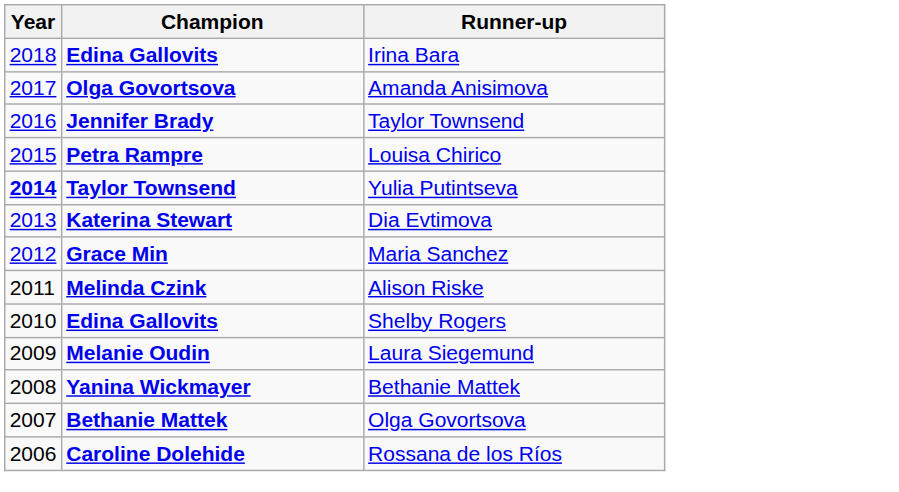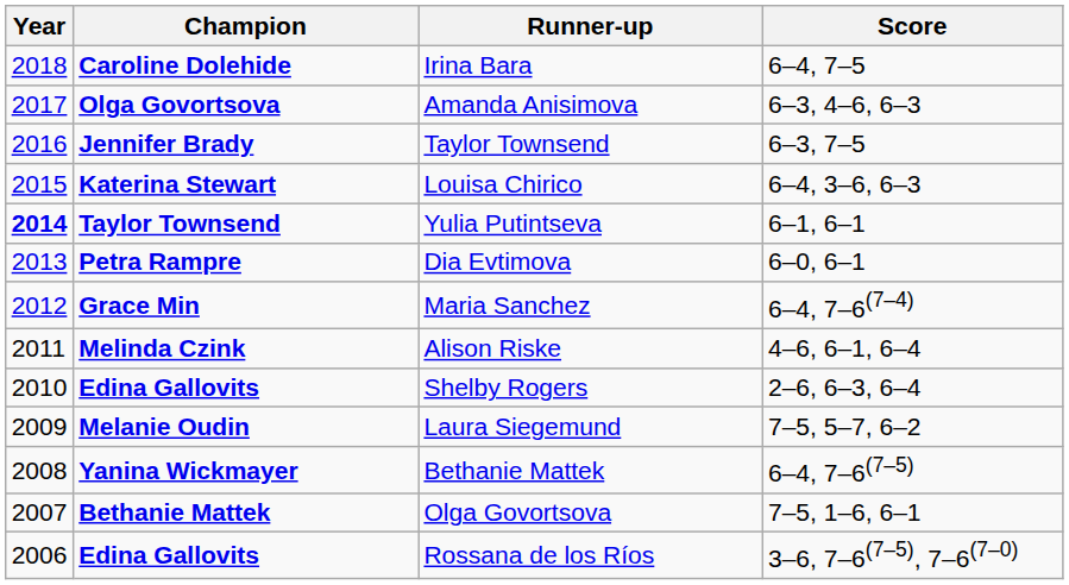 <table class="wikitable" style="font-size:90%">
 <tr>
 <th>Year</th>
 <th width="200">Champion</th>
 <th width="200">Runner-up</th>
+<th width="175">Score</th>
 </tr>
 <tr>
 <td><a href='#'>2018</a></td>
-<td> <strong><a href='#'>Edina Gallovits</a></strong></td>
+<td> <strong><a href='#'>Caroline Dolehide</a></strong></td>
 <td> <a href='#'>Irina Bara</a></td>
+<td>6–4, 7–5</td>
 </tr>
 <tr>
 <td><a href='#'>2017</a></td>
 <td> <strong><a href='#'>Olga Govortsova</a></strong></td>
 <td> <a href='#'>Amanda Anisimova</a></td>
+<td>6–3, 4–6, 6–3</td>
 </tr>
 <tr>
 <td><a href='#'>2016</a></td>
 <td> <strong><a href='#'>Jennifer Brady</a></strong></td>
 <td> <a href='#'>Taylor Townsend</a></td>
+<td>6–3, 7–5</td>
 </tr>
 <tr>
 <td><a href='#'>2015</a></td>
-<td> <strong><a href='#'>Petra Rampre</a></strong></td>
+<td> <strong><a href='#'>Katerina Stewart</a></strong></td>
 <td> <a href='#'>Louisa Chirico</a></td>
+<td>6–4, 3–6, 6–3</td>
 </tr>
 <tr>
 <td><strong><a href='#'>2014</a></strong></td>
 <td> <strong><a href='#'>Taylor Townsend</a></strong></td>
 <td> <a href='#'>Yulia Putintseva</a></td>
+<td>6–1, 6–1</td>
 </tr>
 <tr>
 <td><a href='#'>2013</a></td>
-<td> <strong><a href='#'>Katerina Stewart</a></strong></td>
+<td> <strong><a href='#'>Petra Rampre</a></strong></td>
 <td> <a href='#'>Dia Evtimova</a></td>
+<td>6–0, 6–1</td>
 </tr>
 <tr>
 <td><a href='#'>2012</a></td>
 <td> <strong><a href='#'>Grace Min</a></strong></td>
 <td> <a href='#'>Maria Sanchez</a></td>
+<td>6–4, 7–6<sup>(7–4)</sup></td>
 </tr>
 <tr>
 <td>2011</td>
 <td> <strong><a href='#'>Melinda Czink</a></strong></td>
 <td> <a href='#'>Alison Riske</a></td>
+<td>4–6, 6–1, 6–4</td>
 </tr>
 <tr>
 <td>2010</td>
 <td> <strong><a href='#'>Edina Gallovits</a></strong></td>
 <td> <a href='#'>Shelby Rogers</a></td>
+<td>2–6, 6–3, 6–4</td>
 </tr>
 <tr>
 <td>2009</td>
 <td> <strong><a href='#'>Melanie Oudin</a></strong></td>
 <td> <a href='#'>Laura Siegemund</a></td>
+<td>7–5, 5–7, 6–2</td>
 </tr>
 <tr>
 <td>2008</td>
 <td> <strong><a href='#'>Yanina Wickmayer</a></strong></td>
 <td> <a href='#'>Bethanie Mattek</a></td>
+<td>6–4, 7–6<sup>(7–5)</sup></td>
 </tr>
 <tr>
 <td>2007</td>
 <td> <strong><a href='#'>Bethanie Mattek</a></strong></td>
 <td> <a href='#'>Olga Govortsova</a></td>
+<td>7–5, 1–6, 6–1</td>
 </tr>
 <tr>
 <td>2006</td>
-<td> <strong><a href='#'>Caroline Dolehide</a></strong></td>
+<td> <strong><a href='#'>Edina Gallovits</a></strong></td>
 <td> <a href='#'>Rossana de los Ríos</a></td>
+<td>3–6, 7–6<sup>(7–5)</sup>, 7–6<sup>(7–0)</sup></td>
 </tr>
 </table>
